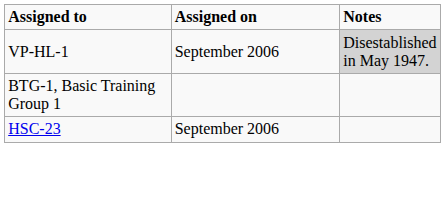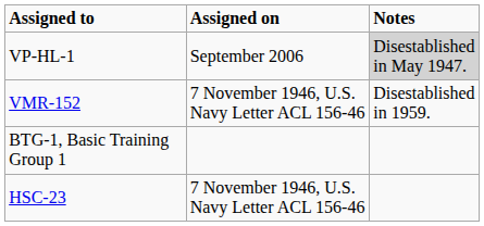 <table class="wikitable" style="width: 70%;">
 <tr>
 <td style="width: 200px;"><strong>Assigned to</strong></td>
 <td style="width: 200px;"><strong>Assigned on</strong></td>
 <td><strong>Notes</strong></td>
 </tr>
 <tr>
 <td>VP-HL-1</td>
 <td>September 2006</td>
 <td style="background: lightgrey;">Disestablished in May 1947.</td>
 </tr>
 <tr>
+<td><a href='#'>VMR-152</a></td>
+<td>7 November 1946, U.S. Navy Letter ACL 156-46</td>
+<td>Disestablished in 1959.</td>
+</tr>
+<tr>
 <td>BTG-1, Basic Training Group 1</td>
 <td></td>
 <td></td>
 </tr>
 <tr>
 <td><a href='#'>HSC-23</a></td>
-<td>September 2006</td>
+<td>7 November 1946, U.S. Navy Letter ACL 156-46</td>
 <td></td>
 </tr>
 </table>
